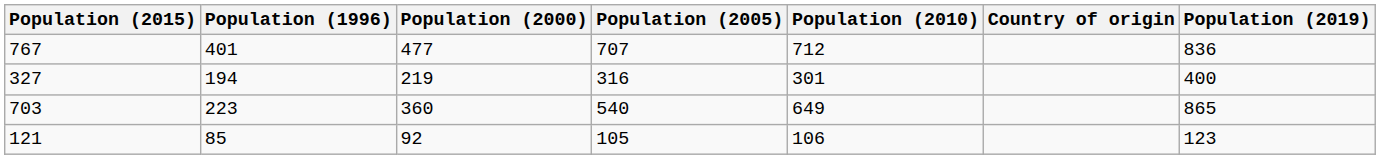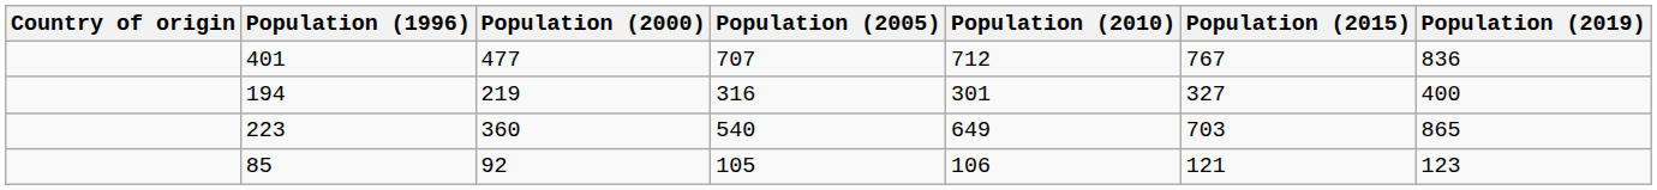 <table class="wikitable sortable">
 <tr>
-<th>Population (2015)</th>
+<th>Country of origin</th>
 <th>Population (1996)</th>
 <th>Population (2000)</th>
 <th>Population (2005)</th>
 <th>Population (2010)</th>
-<th>Country of origin</th>
+<th>Population (2015)</th>
 <th>Population (2019)</th>
 </tr>
 <tr>
-<td>767</td>
+<td></td>
 <td>401</td>
 <td>477</td>
 <td>707</td>
 <td>712</td>
-<td></td>
+<td>767</td>
 <td>836</td>
 </tr>
 <tr>
-<td>327</td>
+<td></td>
 <td>194</td>
 <td>219</td>
 <td>316</td>
 <td>301</td>
-<td></td>
+<td>327</td>
 <td>400</td>
 </tr>
 <tr>
-<td>703</td>
+<td></td>
 <td>223</td>
 <td>360</td>
 <td>540</td>
 <td>649</td>
-<td></td>
+<td>703</td>
 <td>865</td>
 </tr>
 <tr>
-<td>121</td>
+<td></td>
 <td>85</td>
 <td>92</td>
 <td>105</td>
 <td>106</td>
-<td></td>
+<td>121</td>
 <td>123</td>
 </tr>
 </table>
